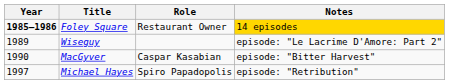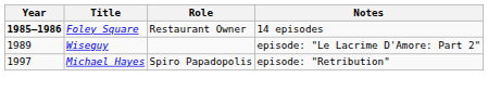 <table class="wikitable">
 <tr>
 <th>Year</th>
 <th>Title</th>
 <th>Role</th>
 <th>Notes</th>
 </tr>
 <tr>
 <td><strong>1985–1986</strong></td>
 <td><em><a href='#'>Foley Square</a></em></td>
 <td>Restaurant Owner</td>
-<td style="background: gold;">14 episodes</td>
+<td>14 episodes</td>
 </tr>
 <tr>
 <td>1989</td>
 <td><em><a href='#'>Wiseguy</a></em></td>
 <td></td>
 <td>episode: "Le Lacrime D'Amore: Part 2"</td>
 </tr>
 <tr>
-<td>1990</td>
-<td><em><a href='#'>MacGyver</a></em></td>
-<td>Caspar Kasabian</td>
-<td>episode: "Bitter Harvest"</td>
-</tr>
-<tr>
 <td>1997</td>
 <td><em><a href='#'>Michael Hayes</a></em></td>
 <td>Spiro Papadopolis</td>
 <td>episode: "Retribution"</td>
 </tr>
 </table>
